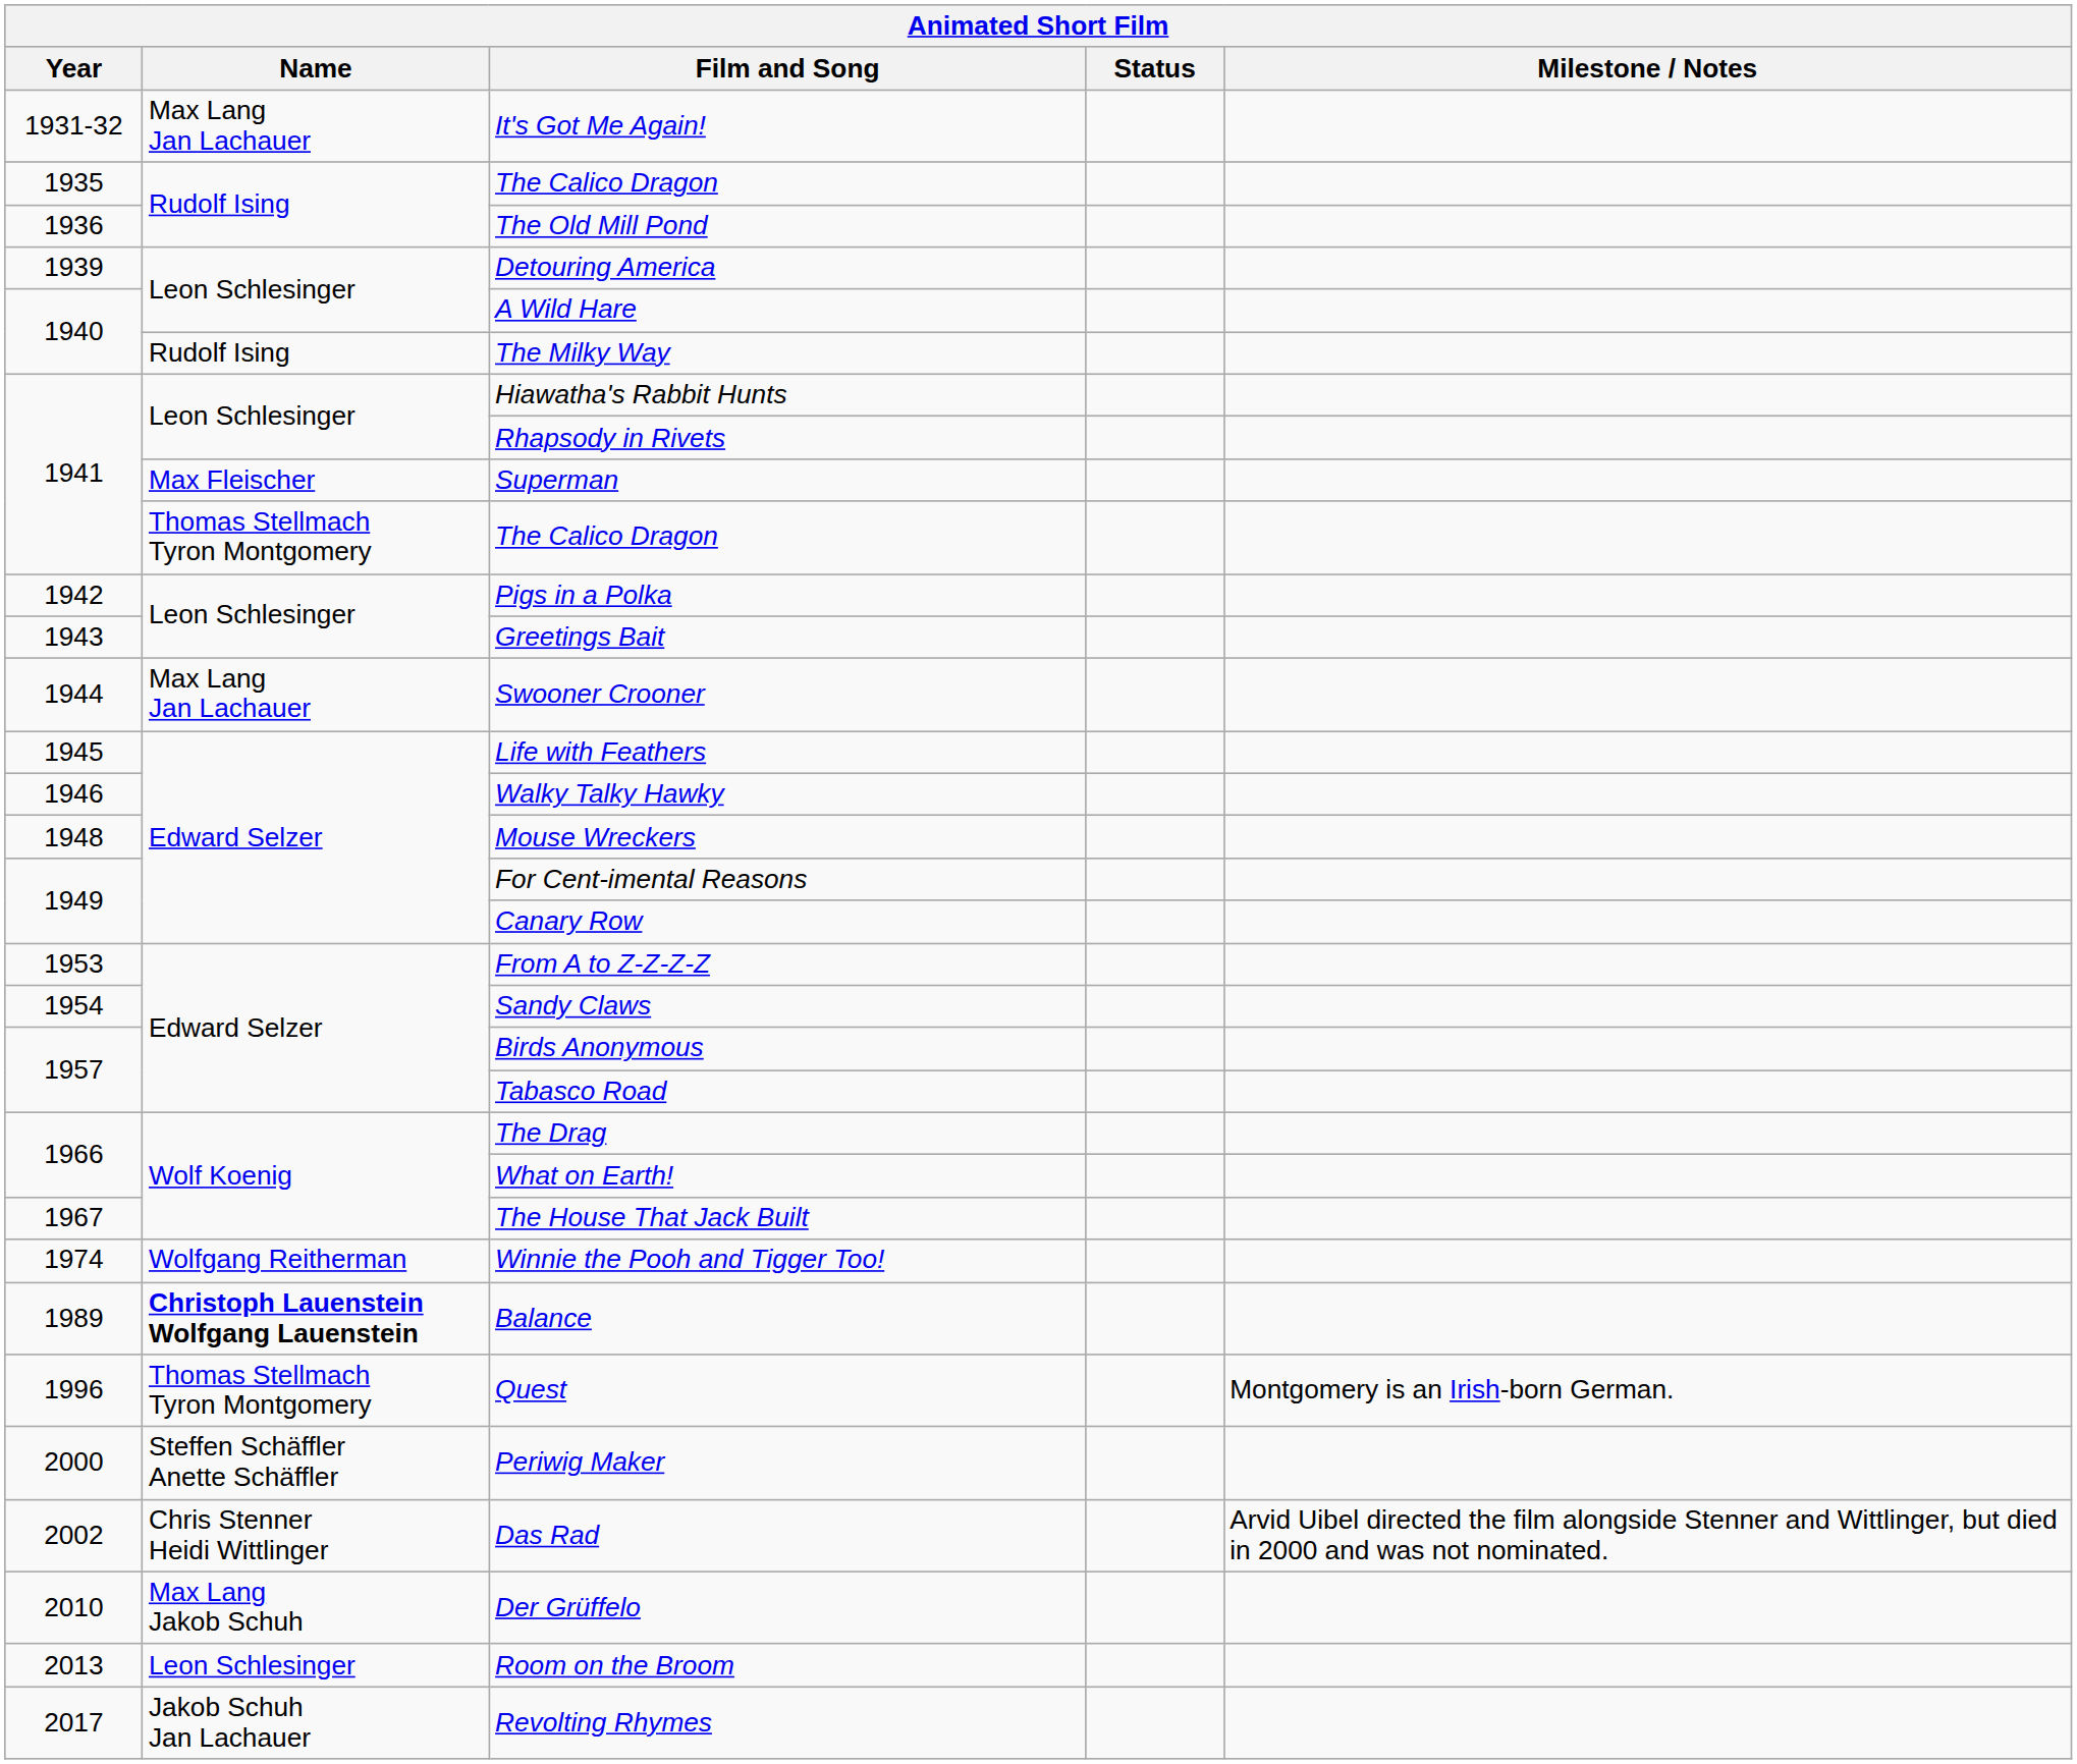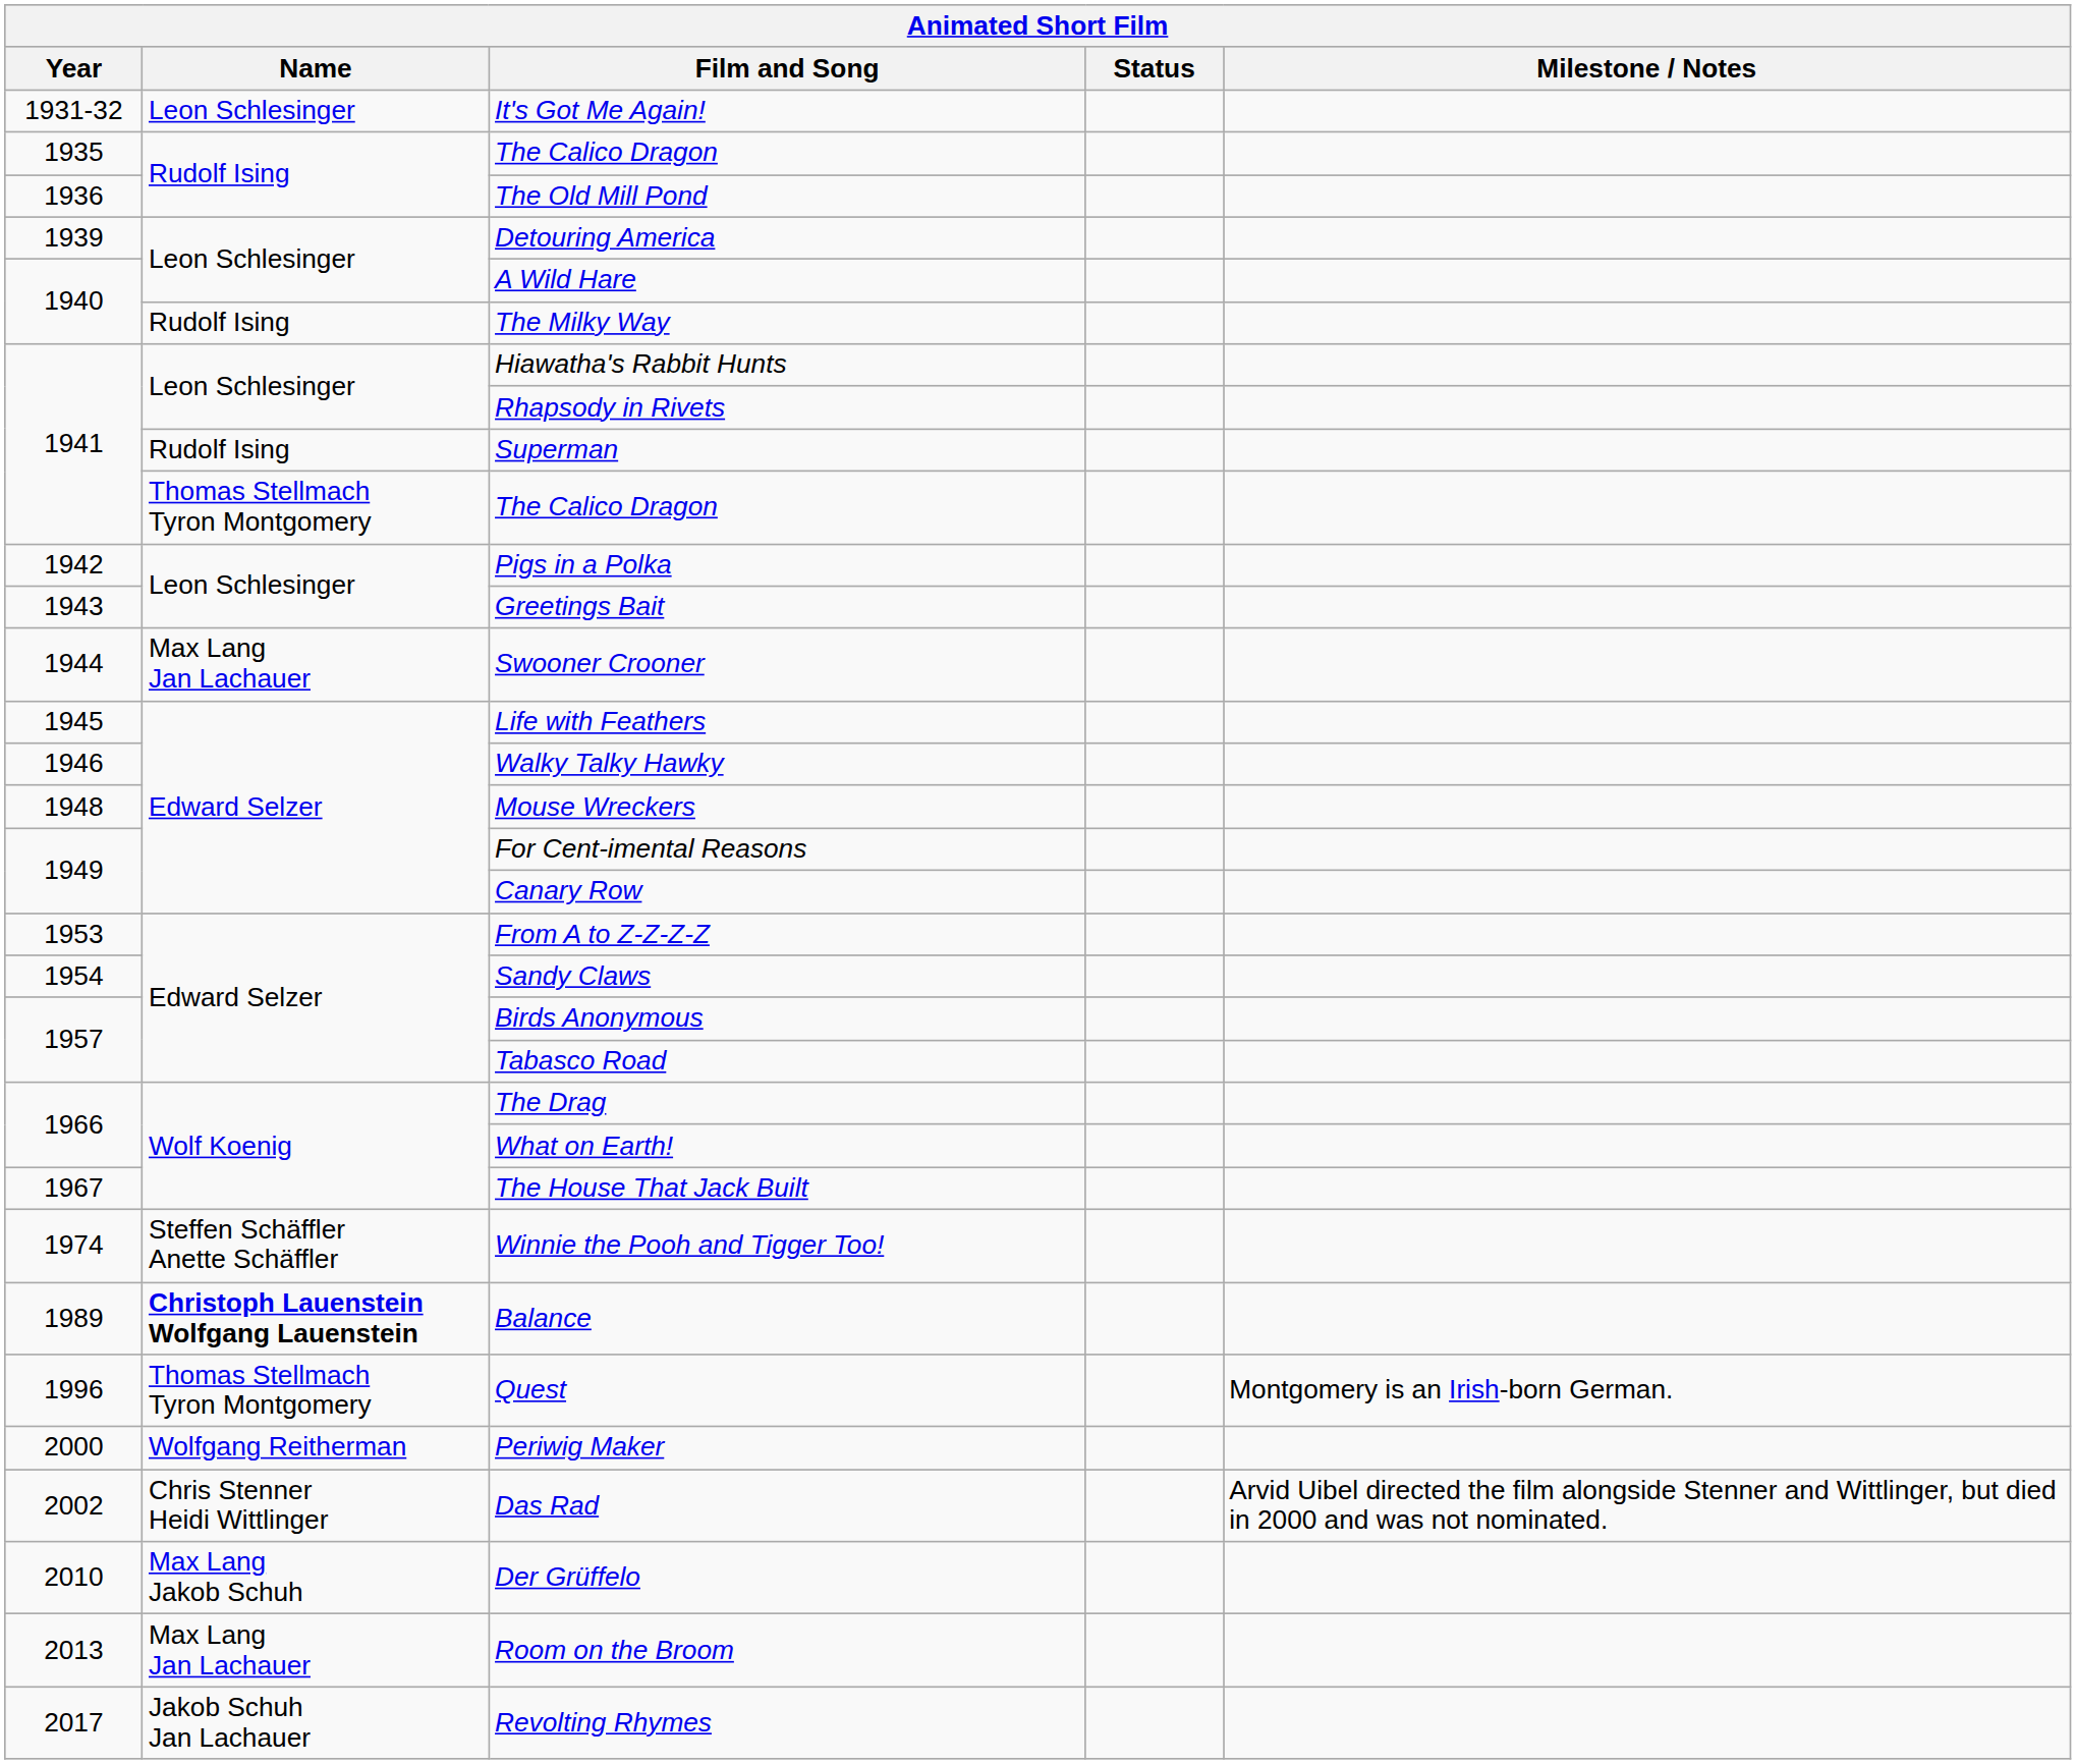 <table class="wikitable" style="text-align: left">
 <tr>
 <th colspan=6 style="text-align:center;"><a href='#'>Animated Short Film</a></th>
 </tr>
 <tr>
 <th style="width:075px;">Year</th>
 <th style="width:200px;">Name</th>
 <th style="width:350px;">Film and Song</th>
 <th style="width:075px;">Status</th>
 <th style="width:500px;">Milestone / Notes</th>
 </tr>
 <tr>
 <td style="text-align: center">1931-32</td>
-<td>Max Lang<br><a href='#'>Jan Lachauer</a></td>
+<td><a href='#'>Leon Schlesinger</a></td>
 <td><em><a href='#'>It's Got Me Again!</a></em></td>
 <td></td>
 <td></td>
 </tr>
 <tr>
 <td style="text-align: center">1935</td>
 <td rowspan=2><a href='#'>Rudolf Ising</a></td>
 <td><em><a href='#'>The Calico Dragon</a></em></td>
 <td></td>
 <td></td>
 </tr>
 <tr>
 <td style="text-align: center">1936</td>
 <td><em><a href='#'>The Old Mill Pond</a></em></td>
 <td></td>
 <td></td>
 </tr>
 <tr>
 <td style="text-align: center">1939</td>
 <td rowspan=2>Leon Schlesinger</td>
 <td><em><a href='#'>Detouring America</a></em></td>
 <td></td>
 <td></td>
 </tr>
 <tr>
 <td style="text-align: center" rowspan=2>1940</td>
 <td><em><a href='#'>A Wild Hare</a></em></td>
 <td></td>
 <td></td>
 </tr>
 <tr>
 <td>Rudolf Ising</td>
 <td><em><a href='#'>The Milky Way</a></em></td>
 <td></td>
 <td></td>
 </tr>
 <tr>
 <td style="text-align: center" rowspan=4>1941</td>
 <td rowspan=2>Leon Schlesinger</td>
 <td><em>Hiawatha's Rabbit Hunts</em></td>
 <td></td>
 <td></td>
 </tr>
 <tr>
 <td><em><a href='#'>Rhapsody in Rivets</a></em></td>
 <td></td>
 <td></td>
 </tr>
 <tr>
-<td><a href='#'>Max Fleischer</a></td>
+<td>Rudolf Ising</td>
 <td><em><a href='#'>Superman</a></em></td>
 <td></td>
 <td></td>
 </tr>
 <tr>
 <td><a href='#'>Thomas Stellmach</a><br>Tyron Montgomery</td>
 <td><em><a href='#'>The Calico Dragon</a></em></td>
 <td></td>
 <td></td>
 </tr>
 <tr>
 <td style="text-align: center">1942</td>
 <td rowspan=2>Leon Schlesinger</td>
 <td><em><a href='#'>Pigs in a Polka</a></em></td>
 <td></td>
 <td></td>
 </tr>
 <tr>
 <td style="text-align: center">1943</td>
 <td><em><a href='#'>Greetings Bait</a></em></td>
 <td></td>
 <td></td>
 </tr>
 <tr>
 <td style="text-align: center">1944</td>
 <td>Max Lang<br><a href='#'>Jan Lachauer</a></td>
 <td><em><a href='#'>Swooner Crooner</a></em></td>
 <td></td>
 <td></td>
 </tr>
 <tr>
 <td style="text-align: center">1945</td>
 <td rowspan=5><a href='#'>Edward Selzer</a></td>
 <td><em><a href='#'>Life with Feathers</a></em></td>
 <td></td>
 <td></td>
 </tr>
 <tr>
 <td style="text-align: center">1946</td>
 <td><em><a href='#'>Walky Talky Hawky</a></em></td>
 <td></td>
 <td></td>
 </tr>
 <tr>
 <td style="text-align: center">1948</td>
 <td><em><a href='#'>Mouse Wreckers</a></em></td>
 <td></td>
 <td></td>
 </tr>
 <tr>
 <td style="text-align: center" rowspan=2>1949</td>
 <td><em>For Cent-imental Reasons</em></td>
 <td></td>
 <td></td>
 </tr>
 <tr>
 <td><em><a href='#'>Canary Row</a></em></td>
 <td></td>
 <td></td>
 </tr>
 <tr>
 <td style="text-align: center">1953</td>
 <td rowspan=4>Edward Selzer</td>
 <td><em><a href='#'>From A to Z-Z-Z-Z</a></em></td>
 <td></td>
 <td></td>
 </tr>
 <tr>
 <td style="text-align: center">1954</td>
 <td><em><a href='#'>Sandy Claws</a></em></td>
 <td></td>
 <td></td>
 </tr>
 <tr>
 <td style="text-align: center" rowspan=2>1957</td>
 <td><em><a href='#'>Birds Anonymous</a></em></td>
 <td></td>
 <td></td>
 </tr>
 <tr>
 <td><em><a href='#'>Tabasco Road</a></em></td>
 <td></td>
 <td></td>
 </tr>
 <tr>
 <td rowspan="2" style="text-align: center">1966</td>
 <td rowspan=3><a href='#'>Wolf Koenig</a></td>
 <td><em><a href='#'>The Drag</a></em></td>
 <td></td>
 <td></td>
 </tr>
 <tr>
 <td><em><a href='#'>What on Earth!</a></em></td>
 <td></td>
 <td></td>
 </tr>
 <tr>
 <td style="text-align: center">1967</td>
 <td><em><a href='#'>The House That Jack Built</a></em></td>
 <td></td>
 <td></td>
 </tr>
 <tr>
 <td style="text-align: center">1974</td>
-<td><a href='#'>Wolfgang Reitherman</a></td>
+<td>Steffen Schäffler<br>Anette Schäffler</td>
 <td><em><a href='#'>Winnie the Pooh and Tigger Too!</a></em></td>
 <td></td>
 <td></td>
 </tr>
 <tr>
 <td style="text-align: center">1989</td>
 <td><strong><a href='#'>Christoph Lauenstein</a><br>Wolfgang Lauenstein</strong></td>
 <td><em><a href='#'>Balance</a></em></td>
 <td></td>
 <td></td>
 </tr>
 <tr>
 <td style="text-align: center">1996</td>
 <td><a href='#'>Thomas Stellmach</a><br>Tyron Montgomery</td>
 <td><em><a href='#'>Quest</a></em></td>
 <td></td>
 <td>Montgomery is an <a href='#'>Irish</a>-born German.</td>
 </tr>
 <tr>
 <td style="text-align: center">2000</td>
-<td>Steffen Schäffler<br>Anette Schäffler</td>
+<td><a href='#'>Wolfgang Reitherman</a></td>
 <td><em><a href='#'>Periwig Maker</a></em></td>
 <td></td>
 <td></td>
 </tr>
 <tr>
 <td style="text-align: center">2002</td>
 <td>Chris Stenner<br>Heidi Wittlinger</td>
 <td><em><a href='#'>Das Rad</a></em></td>
 <td></td>
 <td>Arvid Uibel directed the film alongside Stenner and Wittlinger, but died in 2000 and was not nominated.</td>
 </tr>
 <tr>
 <td style="text-align: center">2010</td>
 <td><a href='#'>Max Lang</a><br>Jakob Schuh</td>
 <td><em><a href='#'>Der Grüffelo</a></em></td>
 <td></td>
 <td></td>
 </tr>
 <tr>
 <td style="text-align: center">2013</td>
-<td><a href='#'>Leon Schlesinger</a></td>
+<td>Max Lang<br><a href='#'>Jan Lachauer</a></td>
 <td><em><a href='#'>Room on the Broom</a></em></td>
 <td></td>
 <td></td>
 </tr>
 <tr>
 <td style="text-align: center">2017</td>
 <td>Jakob Schuh <br>Jan Lachauer</td>
 <td><em><a href='#'>Revolting Rhymes</a></em></td>
 <td></td>
 <td></td>
 </tr>
 </table>
